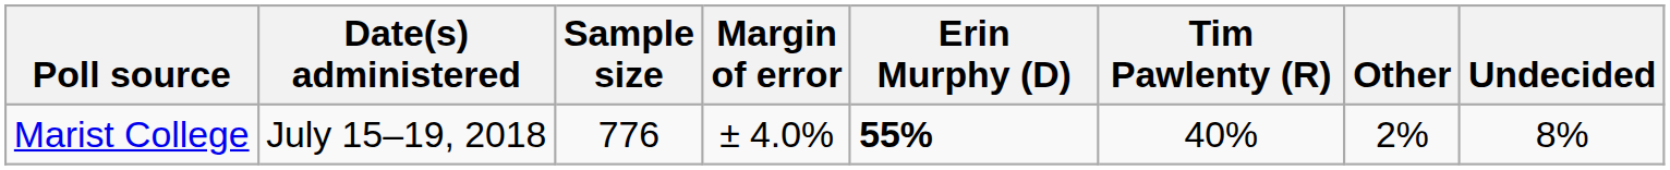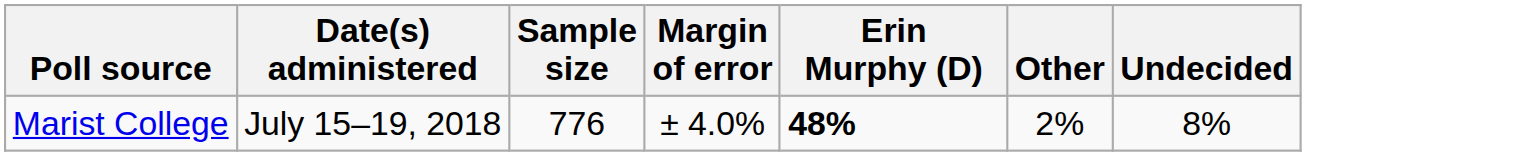 <table class="wikitable">
 <tr valign=bottom>
 <th>Poll source</th>
 <th>Date(s)<br>administered</th>
 <th>Sample<br>size</th>
 <th>Margin<br>of error</th>
 <th style="width:100px;">Erin<br>Murphy (D)</th>
-<th style="width:100px;">Tim<br>Pawlenty (R)</th>
 <th>Other</th>
 <th>Undecided</th>
 </tr>
 <tr>
 <td><a href='#'>Marist College</a></td>
 <td align=center>July 15–19, 2018</td>
 <td align=center>776</td>
 <td align=center>± 4.0%</td>
-<td><strong>55%</strong></td>
-<td align=center>40%</td>
+<td><strong>48%</strong></td>
 <td align=center>2%</td>
 <td align=center>8%</td>
 </tr>
 </table>
